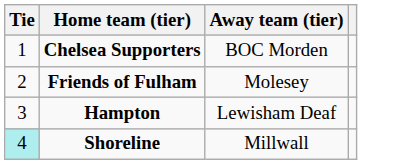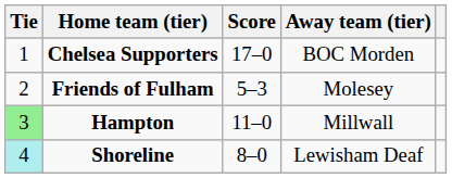 <table class="wikitable" style="text-align:center; font-size:85%">
 <tr>
 <th>Tie</th>
 <th>Home team (tier)</th>
+<th>Score</th>
 <th>Away team (tier)</th>
 <th></th>
 </tr>
 <tr>
 <td align="center">1</td>
 <td><strong>Chelsea Supporters</strong></td>
+<td align="center">17–0</td>
 <td>BOC Morden</td>
 <td></td>
 </tr>
 <tr>
 <td align="center">2</td>
 <td><strong>Friends of Fulham</strong></td>
+<td align="center">5–3</td>
 <td>Molesey</td>
 <td></td>
 </tr>
 <tr>
-<td align="center">3</td>
+<td align="center" style="background: lightgreen;">3</td>
 <td><strong>Hampton</strong></td>
-<td>Lewisham Deaf</td>
+<td align="center">11–0</td>
+<td>Millwall</td>
 <td></td>
 </tr>
 <tr>
 <td align="center" style="background: paleturquoise;">4</td>
 <td><strong>Shoreline</strong></td>
-<td>Millwall</td>
+<td align="center">8–0</td>
+<td>Lewisham Deaf</td>
 <td></td>
 </tr>
 </table>
